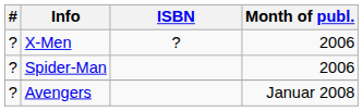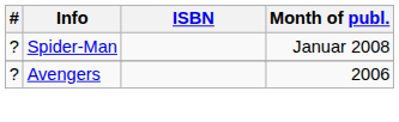 <table class="wikitable">
 <tr>
 <th>#</th>
 <th>Info</th>
 <th width="125"><a href='#'>ISBN</a></th>
 <th>Month of <a href='#'>publ.</a></th>
 </tr>
 <tr align="center">
 <td>?</td>
-<td align="left"><a href='#'>X-Men</a></td>
-<td>?</td>
-<td align="right">2006</td>
-</tr>
-<tr align="center">
-<td>?</td>
 <td align="left"><a href='#'>Spider-Man</a></td>
 <td></td>
-<td align="right">2006</td>
+<td align="right">Januar 2008</td>
 </tr>
 <tr align="center">
 </tr>
 <tr align="center">
 <td>?</td>
 <td align="left"><a href='#'>Avengers</a></td>
 <td></td>
-<td align="right">Januar 2008</td>
+<td align="right">2006</td>
 </tr>
 </table>
